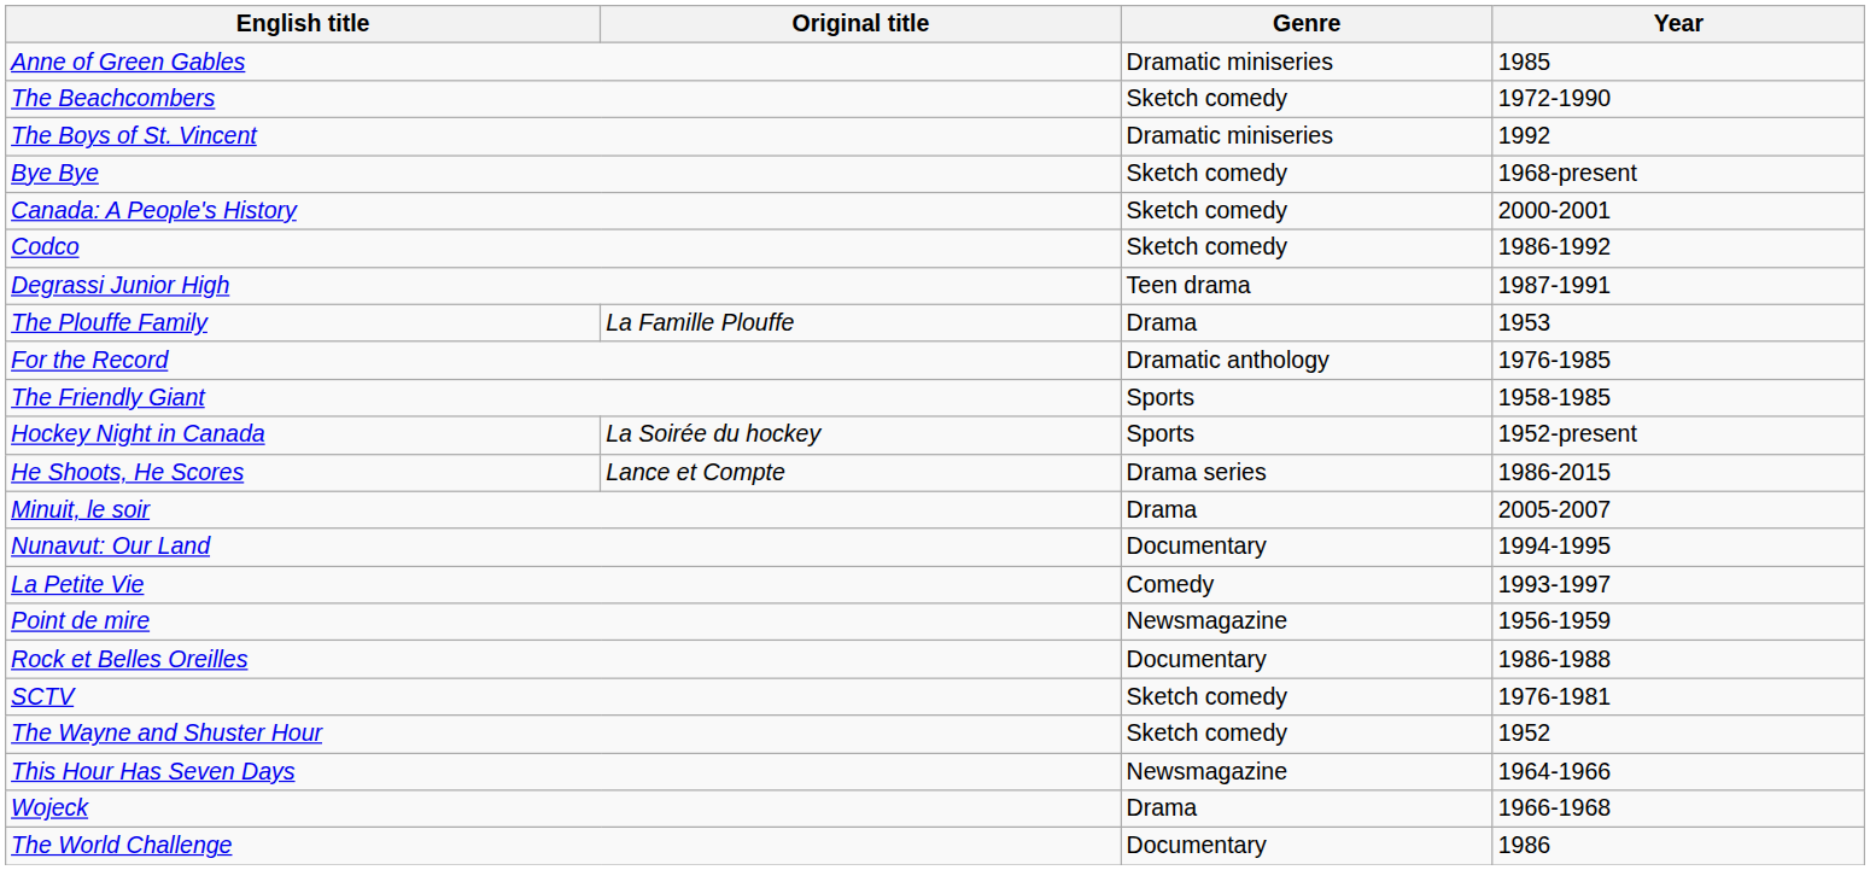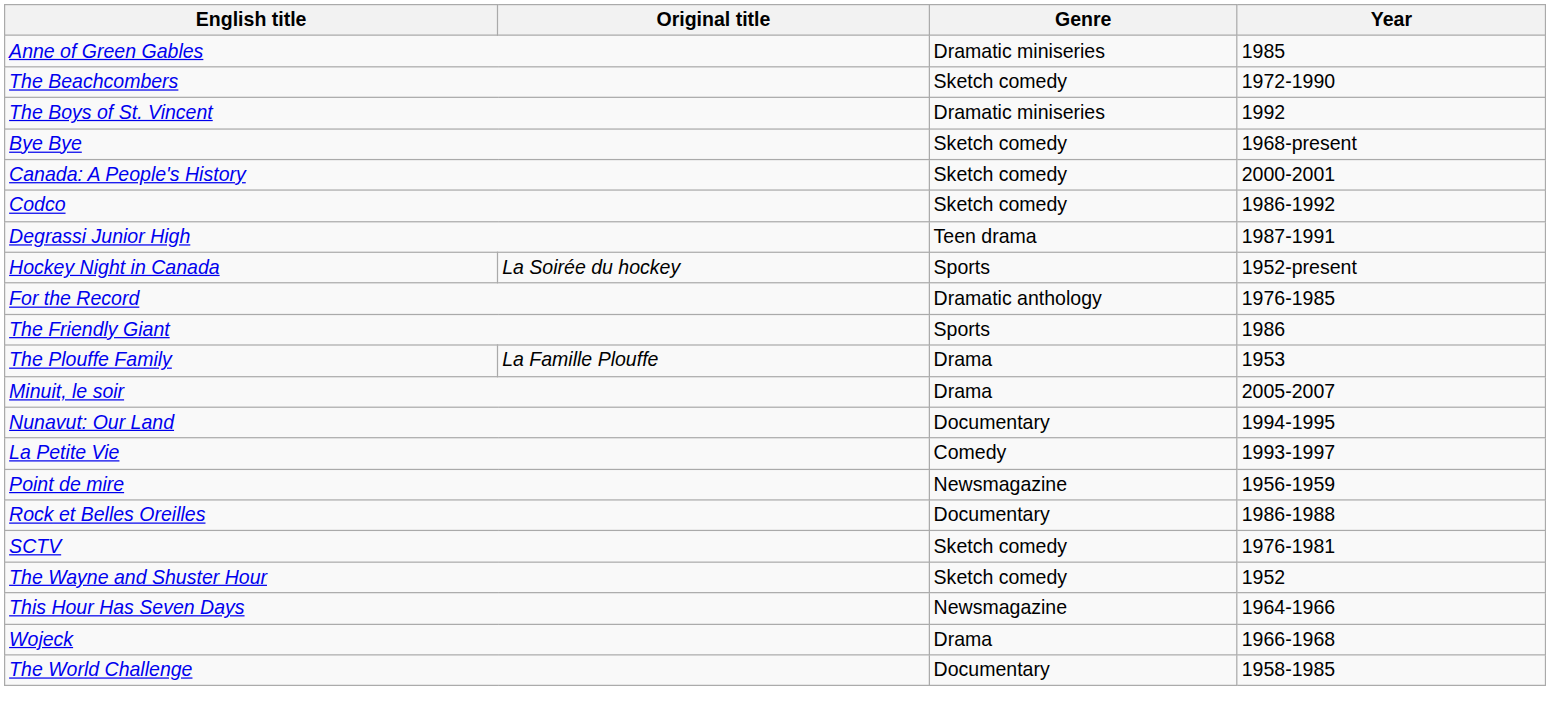 <table class="wikitable" width=100%>
 <tr>
 <th scope="col" width="32%">English title</th>
 <th scope="col" width="28%">Original title</th>
 <th scope="col" width="20%">Genre</th>
 <th scope="col" width="20%">Year</th>
 </tr>
 <tr>
 <td colspan=2><em><a href='#'>Anne of Green Gables</a></em></td>
 <td>Dramatic miniseries</td>
 <td>1985</td>
 </tr>
 <tr>
 <td colspan=2><em><a href='#'>The Beachcombers</a></em></td>
 <td>Sketch comedy</td>
 <td>1972-1990</td>
 </tr>
 <tr>
 <td colspan=2><em><a href='#'>The Boys of St. Vincent</a></em></td>
 <td>Dramatic miniseries</td>
 <td>1992</td>
 </tr>
 <tr>
 <td colspan=2><em><a href='#'>Bye Bye</a></em></td>
 <td>Sketch comedy</td>
 <td>1968-present</td>
 </tr>
 <tr>
 <td colspan=2><em><a href='#'>Canada: A People's History</a></em></td>
 <td>Sketch comedy</td>
 <td>2000-2001</td>
 </tr>
 <tr>
 <td colspan=2><em><a href='#'>Codco</a></em></td>
 <td>Sketch comedy</td>
 <td>1986-1992</td>
 </tr>
 <tr>
 <td colspan=2><em><a href='#'>Degrassi Junior High</a></em></td>
 <td>Teen drama</td>
 <td>1987-1991</td>
 </tr>
 <tr>
-<td><em><a href='#'>The Plouffe Family</a></em></td>
-<td><em>La Famille Plouffe</em></td>
-<td>Drama</td>
-<td>1953</td>
+<td><em><a href='#'>Hockey Night in Canada</a></em></td>
+<td><em>La Soirée du hockey</em></td>
+<td>Sports</td>
+<td>1952-present</td>
 </tr>
 <tr>
 <td colspan=2><em><a href='#'>For the Record</a></em></td>
 <td>Dramatic anthology</td>
 <td>1976-1985</td>
 </tr>
 <tr>
 <td colspan=2><em><a href='#'>The Friendly Giant</a></em></td>
 <td>Sports</td>
-<td>1958-1985</td>
+<td>1986</td>
 </tr>
 <tr>
-<td><em><a href='#'>Hockey Night in Canada</a></em></td>
-<td><em>La Soirée du hockey</em></td>
-<td>Sports</td>
-<td>1952-present</td>
-</tr>
-<tr>
-<td><em><a href='#'>He Shoots, He Scores</a></em></td>
-<td><em>Lance et Compte</em></td>
-<td>Drama series</td>
-<td>1986-2015</td>
+<td><em><a href='#'>The Plouffe Family</a></em></td>
+<td><em>La Famille Plouffe</em></td>
+<td>Drama</td>
+<td>1953</td>
 </tr>
 <tr>
 <td colspan=2><em><a href='#'>Minuit, le soir</a></em></td>
 <td>Drama</td>
 <td>2005-2007</td>
 </tr>
 <tr>
 <td colspan=2><em><a href='#'>Nunavut: Our Land</a></em></td>
 <td>Documentary</td>
 <td>1994-1995</td>
 </tr>
 <tr>
 <td colspan=2><em><a href='#'>La Petite Vie</a></em></td>
 <td>Comedy</td>
 <td>1993-1997</td>
 </tr>
 <tr>
 <td colspan=2><em><a href='#'>Point de mire</a></em></td>
 <td>Newsmagazine</td>
 <td>1956-1959</td>
 </tr>
 <tr>
 <td colspan=2><em><a href='#'>Rock et Belles Oreilles</a></em></td>
 <td>Documentary</td>
 <td>1986-1988</td>
 </tr>
 <tr>
 <td colspan=2><em><a href='#'>SCTV</a></em></td>
 <td>Sketch comedy</td>
 <td>1976-1981</td>
 </tr>
 <tr>
 <td colspan=2><em><a href='#'>The Wayne and Shuster Hour</a></em></td>
 <td>Sketch comedy</td>
 <td>1952</td>
 </tr>
 <tr>
 <td colspan=2><em><a href='#'>This Hour Has Seven Days</a></em></td>
 <td>Newsmagazine</td>
 <td>1964-1966</td>
 </tr>
 <tr>
 <td colspan=2><em><a href='#'>Wojeck</a></em></td>
 <td>Drama</td>
 <td>1966-1968</td>
 </tr>
 <tr>
 <td colspan=2><em><a href='#'>The World Challenge</a></em></td>
 <td>Documentary</td>
-<td>1986</td>
+<td>1958-1985</td>
 </tr>
 </table>
